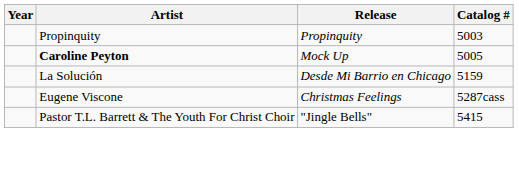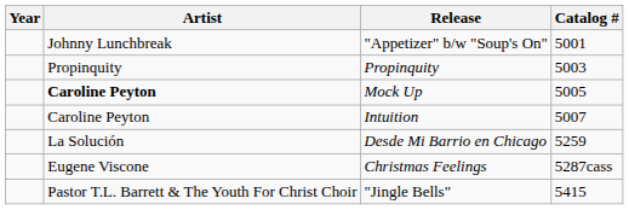 <table class="wikitable">
 <tr>
 <th>Year</th>
 <th>Artist</th>
 <th>Release</th>
 <th>Catalog #</th>
+</tr>
+<tr>
+<td></td>
+<td>Johnny Lunchbreak</td>
+<td>"Appetizer" b/w "Soup's On"</td>
+<td>5001</td>
 </tr>
 <tr>
 <td></td>
 <td>Propinquity</td>
 <td><em>Propinquity</em></td>
 <td>5003</td>
 </tr>
 <tr>
 <td></td>
 <td><strong>Caroline Peyton</strong></td>
 <td><em>Mock Up</em></td>
 <td>5005</td>
 </tr>
 <tr>
 <td></td>
+<td>Caroline Peyton</td>
+<td><em>Intuition</em></td>
+<td>5007</td>
+</tr>
+<tr>
+<td></td>
 <td>La Solución</td>
 <td><em>Desde Mi Barrio en Chicago</em></td>
-<td>5159</td>
+<td>5259</td>
 </tr>
 <tr>
 <td></td>
 <td>Eugene Viscone</td>
 <td><em>Christmas Feelings</em></td>
 <td>5287cass</td>
 </tr>
 <tr>
 <td></td>
 <td>Pastor T.L. Barrett & The Youth For Christ Choir</td>
 <td>"Jingle Bells"</td>
 <td>5415</td>
 </tr>
 </table>
